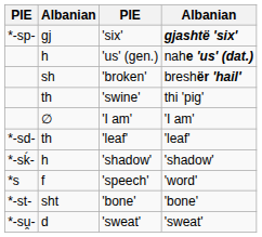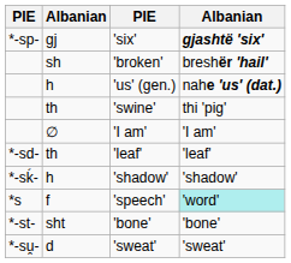 <table class="wikitable">
 <tr>
 <th>PIE</th>
 <th>Albanian</th>
 <th>PIE</th>
 <th>Albanian</th>
 </tr>
 <tr>
 <td>*-sp-</td>
 <td>gj</td>
 <td> 'six'</td>
 <td><strong><em>gj<strong>ashtë<em> 'six'</td>
 </tr>
 <tr>
 <td></td>
+<td>sh</td>
+<td> 'broken'</td>
+<td></em>bre</strong>sh<strong>ër<em> 'hail'</td>
+</tr>
+<tr>
+<td></td>
 <td>h</td>
 <td> 'us' (gen.)</td>
 <td></em>na</strong>h<strong>e<em> 'us' (dat.)</td>
-</tr>
-<tr>
-<td></td>
-<td>sh</td>
-<td> 'broken'</td>
-<td></em>bre</strong>sh<strong>ër<em> 'hail'</td>
 </tr>
 <tr>
 <td></td>
 <td>th</td>
 <td> 'swine'</td>
 <td></em></strong>th</strong>i</em> 'pig'</td>
 </tr>
 <tr>
 <td></td>
 <td>∅</td>
 <td> 'I am'</td>
 <td> 'I am'</td>
 </tr>
 <tr>
 <td>*-sd-</td>
 <td>th</td>
 <td> 'leaf'</td>
 <td> 'leaf'</td>
 </tr>
 <tr>
 <td>*-sḱ-</td>
 <td>h</td>
 <td> 'shadow'</td>
 <td> 'shadow'</td>
 </tr>
 <tr>
 <td>*s</td>
 <td>f</td>
 <td> 'speech'</td>
-<td> 'word'</td>
+<td style="background: paleturquoise;"> 'word'</td>
 </tr>
 <tr>
 <td>*-st-</td>
 <td>sht</td>
 <td> 'bone'</td>
 <td> 'bone'</td>
 </tr>
 <tr>
 <td>*-su̯-</td>
 <td>d</td>
 <td> 'sweat'</td>
 <td> 'sweat'</td>
 </tr>
 </table>
